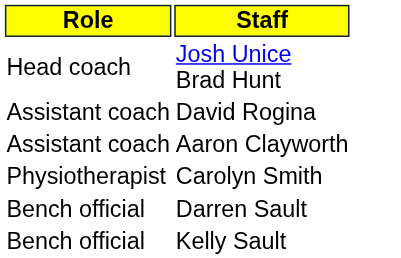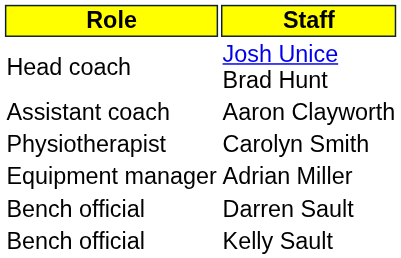 <table class="toccolours">
 <tr>
 </tr>
 <tr>
 <th style="background:#FFFF00;color:black;border:#0c1f3d 1px solid">Role</th>
 <th style="background:#FFFF00;color:black;border:#0c1f3d 1px solid">Staff</th>
 </tr>
 <tr>
 <td>Head coach</td>
 <td> <a href='#'>Josh Unice</a> <br>  Brad Hunt</td>
 </tr>
 <tr>
 <td>Assistant coach</td>
-<td> David Rogina</td>
-</tr>
-<tr>
-<td>Assistant coach</td>
 <td> Aaron Clayworth</td>
 </tr>
 <tr>
 <td>Physiotherapist</td>
 <td> Carolyn Smith</td>
+</tr>
+<tr>
+<td>Equipment manager</td>
+<td> Adrian Miller</td>
 </tr>
 <tr>
 <td>Bench official</td>
 <td> Darren Sault</td>
 </tr>
 <tr>
 <td>Bench official</td>
 <td> Kelly Sault</td>
 </tr>
 </table>
